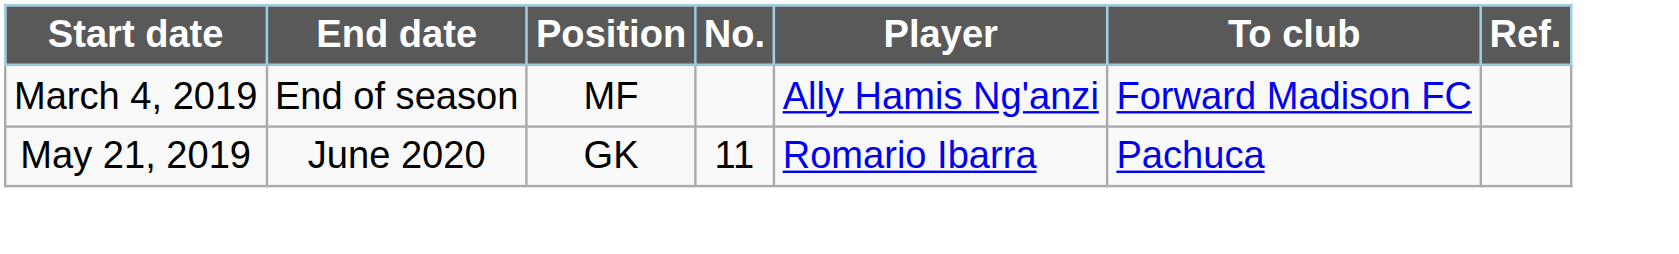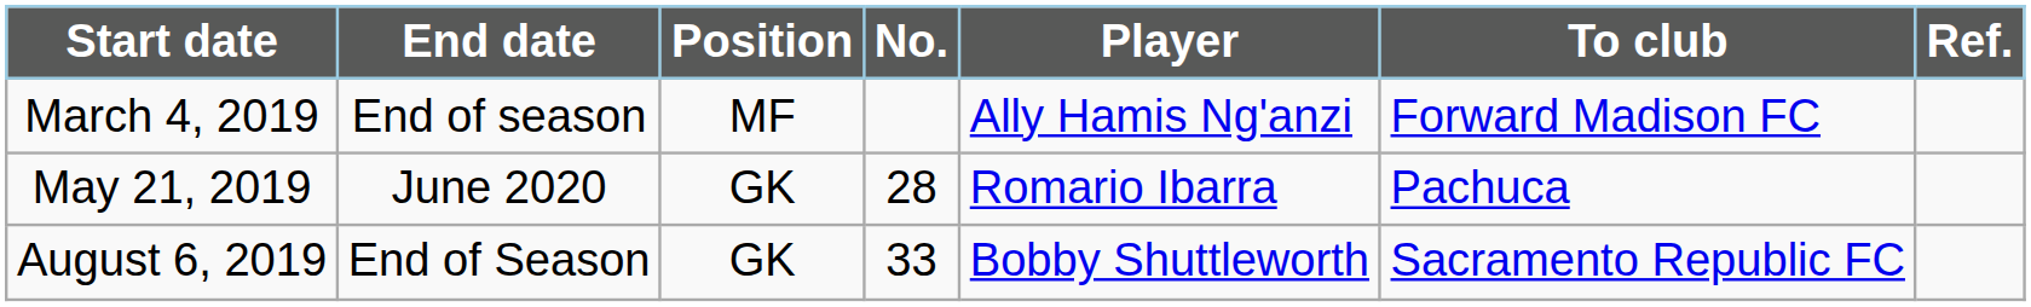 <table class="wikitable sortable" style="text-align:center">
 <tr>
 <th style="background:#585958;color:#FFFFFF;border:1px solid #9BCDE4">Start date</th>
 <th style="background:#585958;color:#FFFFFF;border:1px solid #9BCDE4">End date</th>
 <th style="background:#585958;color:#FFFFFF;border:1px solid #9BCDE4">Position</th>
 <th style="background:#585958;color:#FFFFFF;border:1px solid #9BCDE4">No.</th>
 <th style="background:#585958;color:#FFFFFF;border:1px solid #9BCDE4">Player</th>
 <th style="background:#585958;color:#FFFFFF;border:1px solid #9BCDE4">To club</th>
 <th style="background:#585958;color:#FFFFFF;border:1px solid #9BCDE4">Ref.</th>
 </tr>
 <tr>
 <td>March 4, 2019</td>
 <td>End of season</td>
 <td>MF</td>
 <td></td>
 <td style="text-align:left"> <a href='#'>Ally Hamis Ng'anzi</a></td>
 <td style="text-align:left"> <a href='#'>Forward Madison FC</a></td>
 <td></td>
 </tr>
 <tr>
 <td>May 21, 2019</td>
 <td>June 2020</td>
 <td>GK</td>
-<td>11</td>
+<td>28</td>
 <td style="text-align:left"> <a href='#'>Romario Ibarra</a></td>
 <td style="text-align:left"> <a href='#'>Pachuca</a></td>
 <td></td>
 </tr>
+<tr>
+<td>August 6, 2019</td>
+<td>End of Season</td>
+<td>GK</td>
+<td>33</td>
+<td style="text-align:left"> <a href='#'>Bobby Shuttleworth</a></td>
+<td style="text-align:left"> <a href='#'>Sacramento Republic FC</a></td>
+<td></td>
+</tr>
 </table>
